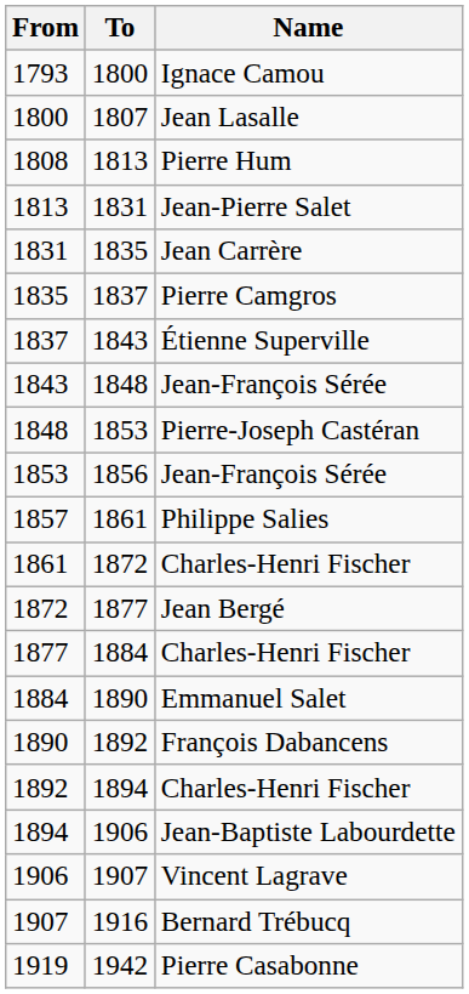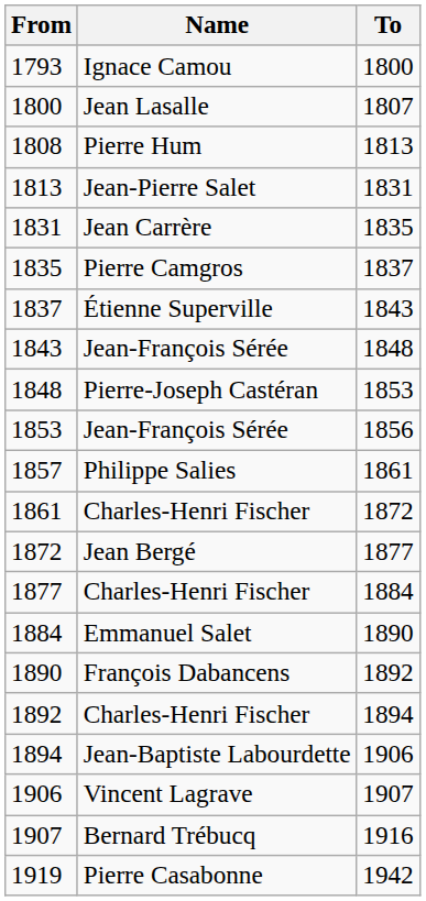 <table class="wikitable">
 <tr>
 <th>From</th>
+<th>Name</th>
 <th>To</th>
-<th>Name</th>
 </tr>
 <tr>
 <td>1793</td>
+<td>Ignace Camou</td>
 <td>1800</td>
-<td>Ignace Camou</td>
 </tr>
 <tr>
 <td>1800</td>
+<td>Jean Lasalle</td>
 <td>1807</td>
-<td>Jean Lasalle</td>
 </tr>
 <tr>
 <td>1808</td>
+<td>Pierre Hum</td>
 <td>1813</td>
-<td>Pierre Hum</td>
 </tr>
 <tr>
 <td>1813</td>
+<td>Jean-Pierre Salet</td>
 <td>1831</td>
-<td>Jean-Pierre Salet</td>
 </tr>
 <tr>
 <td>1831</td>
+<td>Jean Carrère</td>
 <td>1835</td>
-<td>Jean Carrère</td>
 </tr>
 <tr>
 <td>1835</td>
+<td>Pierre Camgros</td>
 <td>1837</td>
-<td>Pierre Camgros</td>
 </tr>
 <tr>
 <td>1837</td>
+<td>Étienne Superville</td>
 <td>1843</td>
-<td>Étienne Superville</td>
 </tr>
 <tr>
 <td>1843</td>
+<td>Jean-François Sérée</td>
 <td>1848</td>
-<td>Jean-François Sérée</td>
 </tr>
 <tr>
 <td>1848</td>
+<td>Pierre-Joseph Castéran</td>
 <td>1853</td>
-<td>Pierre-Joseph Castéran</td>
 </tr>
 <tr>
 <td>1853</td>
+<td>Jean-François Sérée</td>
 <td>1856</td>
-<td>Jean-François Sérée</td>
 </tr>
 <tr>
 <td>1857</td>
+<td>Philippe Salies</td>
 <td>1861</td>
-<td>Philippe Salies</td>
 </tr>
 <tr>
 <td>1861</td>
+<td>Charles-Henri Fischer</td>
 <td>1872</td>
-<td>Charles-Henri Fischer</td>
 </tr>
 <tr>
 <td>1872</td>
+<td>Jean Bergé</td>
 <td>1877</td>
-<td>Jean Bergé</td>
 </tr>
 <tr>
 <td>1877</td>
+<td>Charles-Henri Fischer</td>
 <td>1884</td>
-<td>Charles-Henri Fischer</td>
 </tr>
 <tr>
 <td>1884</td>
+<td>Emmanuel Salet</td>
 <td>1890</td>
-<td>Emmanuel Salet</td>
 </tr>
 <tr>
 <td>1890</td>
+<td>François Dabancens</td>
 <td>1892</td>
-<td>François Dabancens</td>
 </tr>
 <tr>
 <td>1892</td>
+<td>Charles-Henri Fischer</td>
 <td>1894</td>
-<td>Charles-Henri Fischer</td>
 </tr>
 <tr>
 <td>1894</td>
+<td>Jean-Baptiste Labourdette</td>
 <td>1906</td>
-<td>Jean-Baptiste Labourdette</td>
 </tr>
 <tr>
 <td>1906</td>
+<td>Vincent Lagrave</td>
 <td>1907</td>
-<td>Vincent Lagrave</td>
 </tr>
 <tr>
 <td>1907</td>
+<td>Bernard Trébucq</td>
 <td>1916</td>
-<td>Bernard Trébucq</td>
 </tr>
 <tr>
 <td>1919</td>
+<td>Pierre Casabonne</td>
 <td>1942</td>
-<td>Pierre Casabonne</td>
 </tr>
 </table>
